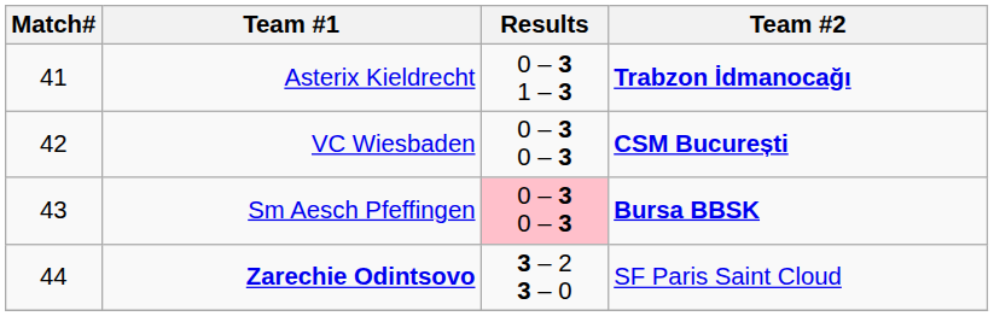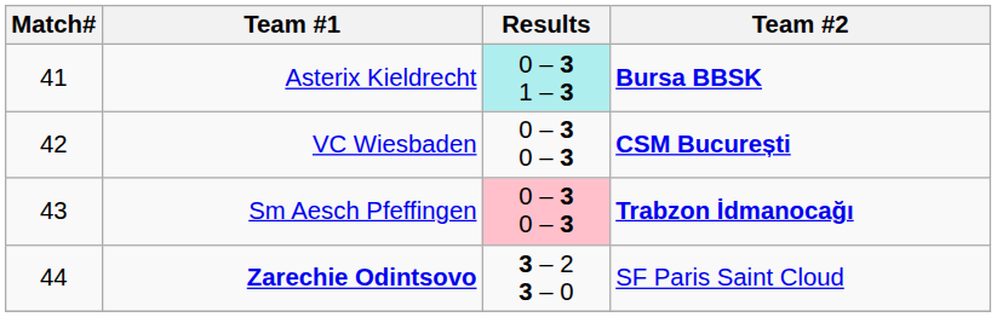 <table class="wikitable" style="border-collapse: collapse;">
 <tr>
 <th>Match#</th>
 <th align="right" width="240">Team #1</th>
 <th>  Results  </th>
 <th align="left" width="240">Team #2</th>
 </tr>
 <tr>
 <td align="center">41</td>
 <td align="right"><a href='#'>Asterix Kieldrecht</a> </td>
-<td align="center">0 – <strong>3</strong> <br> 1 – <strong>3</strong></td>
-<td> <strong><a href='#'>Trabzon İdmanocağı</a></strong></td>
+<td align="center" style="background: paleturquoise;">0 – <strong>3</strong> <br> 1 – <strong>3</strong></td>
+<td> <strong><a href='#'>Bursa BBSK</a></strong></td>
 </tr>
 <tr>
 <td align="center">42</td>
 <td align="right"><a href='#'>VC Wiesbaden</a> </td>
 <td align="center">0 – <strong>3</strong> <br> 0 – <strong>3</strong></td>
 <td> <strong><a href='#'>CSM București</a></strong></td>
 </tr>
 <tr>
 <td align="center">43</td>
 <td align="right"><a href='#'>Sm Aesch Pfeffingen</a> </td>
 <td align="center" style="background: pink;">0 – <strong>3</strong> <br> 0 – <strong>3</strong></td>
-<td> <strong><a href='#'>Bursa BBSK</a></strong></td>
+<td> <strong><a href='#'>Trabzon İdmanocağı</a></strong></td>
 </tr>
 <tr>
 <td align="center">44</td>
 <td align="right"><strong><a href='#'>Zarechie Odintsovo</a></strong> </td>
 <td align="center"><strong>3</strong> – 2 <br> <strong>3</strong> – 0</td>
 <td> <a href='#'>SF Paris Saint Cloud</a></td>
 </tr>
 <tr>
 </tr>
 </table>
